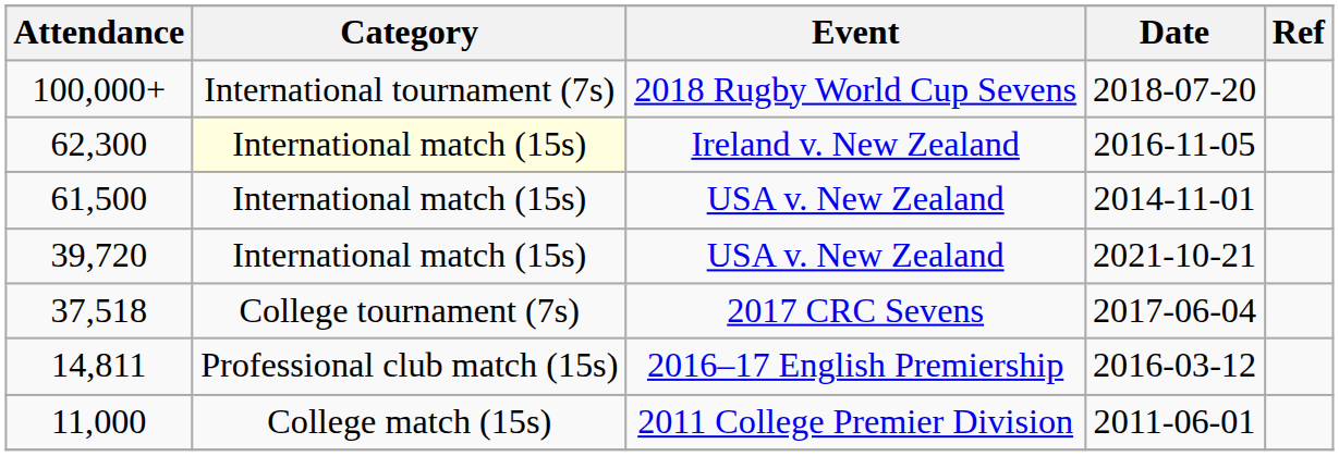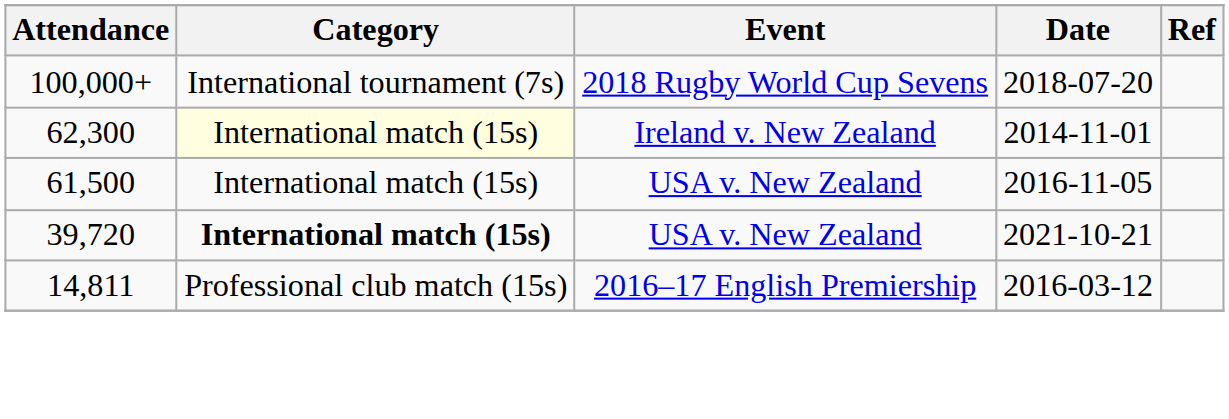 <table class="wikitable sortable" style="text-align: center;float:right;">
 <tr>
 </tr>
 <tr>
 <th>Attendance</th>
 <th>Category</th>
 <th>Event</th>
 <th>Date</th>
 <th>Ref</th>
 </tr>
 <tr>
 <td>100,000+</td>
 <td>International tournament (7s)</td>
 <td><a href='#'>2018 Rugby World Cup Sevens</a></td>
 <td>2018-07-20</td>
 <td></td>
 </tr>
 <tr>
 <td>62,300</td>
 <td style="background: lightyellow;">International match (15s)</td>
 <td><a href='#'>Ireland v. New Zealand</a></td>
-<td>2016-11-05</td>
+<td>2014-11-01</td>
 <td></td>
 </tr>
 <tr>
 <td>61,500</td>
 <td>International match (15s)</td>
 <td><a href='#'>USA v. New Zealand</a></td>
-<td>2014-11-01</td>
+<td>2016-11-05</td>
 <td></td>
 </tr>
 <tr>
 <td>39,720</td>
-<td>International match (15s)</td>
+<td><strong>International match (15s)</strong></td>
 <td><a href='#'>USA v. New Zealand</a></td>
 <td>2021-10-21</td>
-<td></td>
-</tr>
-<tr>
-<td>37,518</td>
-<td>College tournament (7s)</td>
-<td><a href='#'>2017 CRC Sevens</a></td>
-<td>2017-06-04</td>
 <td></td>
 </tr>
 <tr>
 <td>14,811</td>
 <td>Professional club match (15s)</td>
 <td><a href='#'>2016–17 English Premiership</a></td>
 <td>2016-03-12</td>
 <td></td>
 </tr>
 <tr>
-<td>11,000</td>
-<td>College match (15s)</td>
-<td><a href='#'>2011 College Premier Division</a></td>
-<td>2011-06-01</td>
-<td></td>
-</tr>
-<tr>
 </tr>
 </table>
